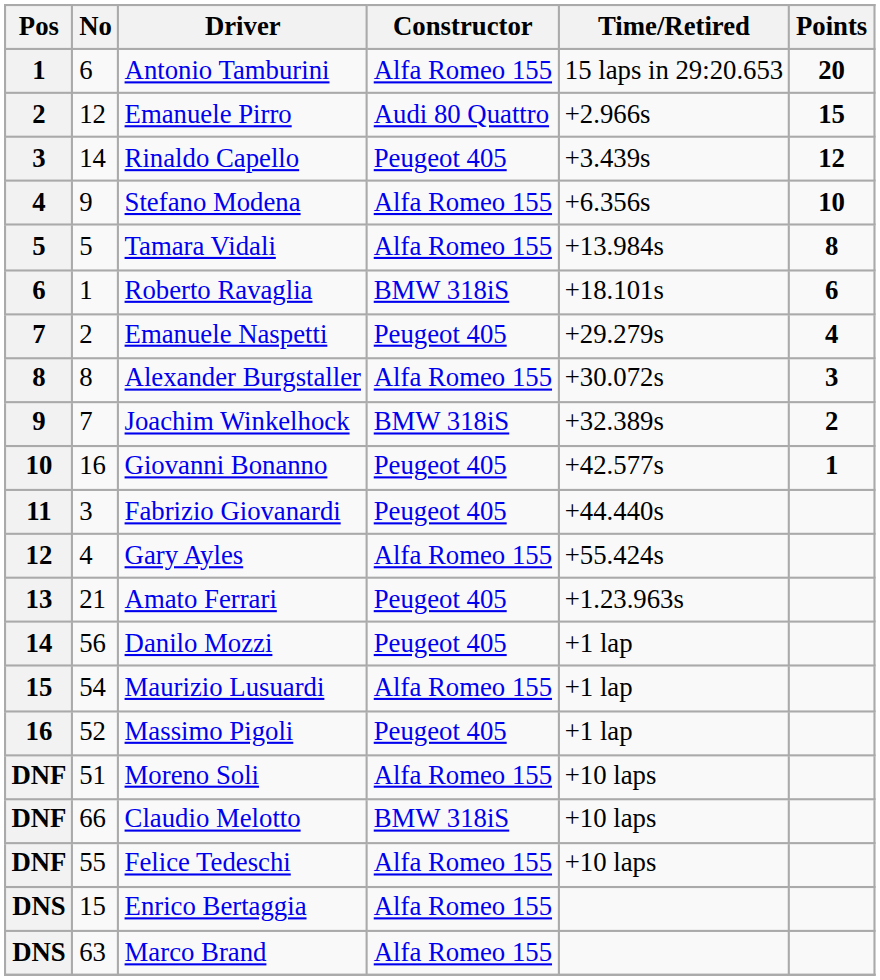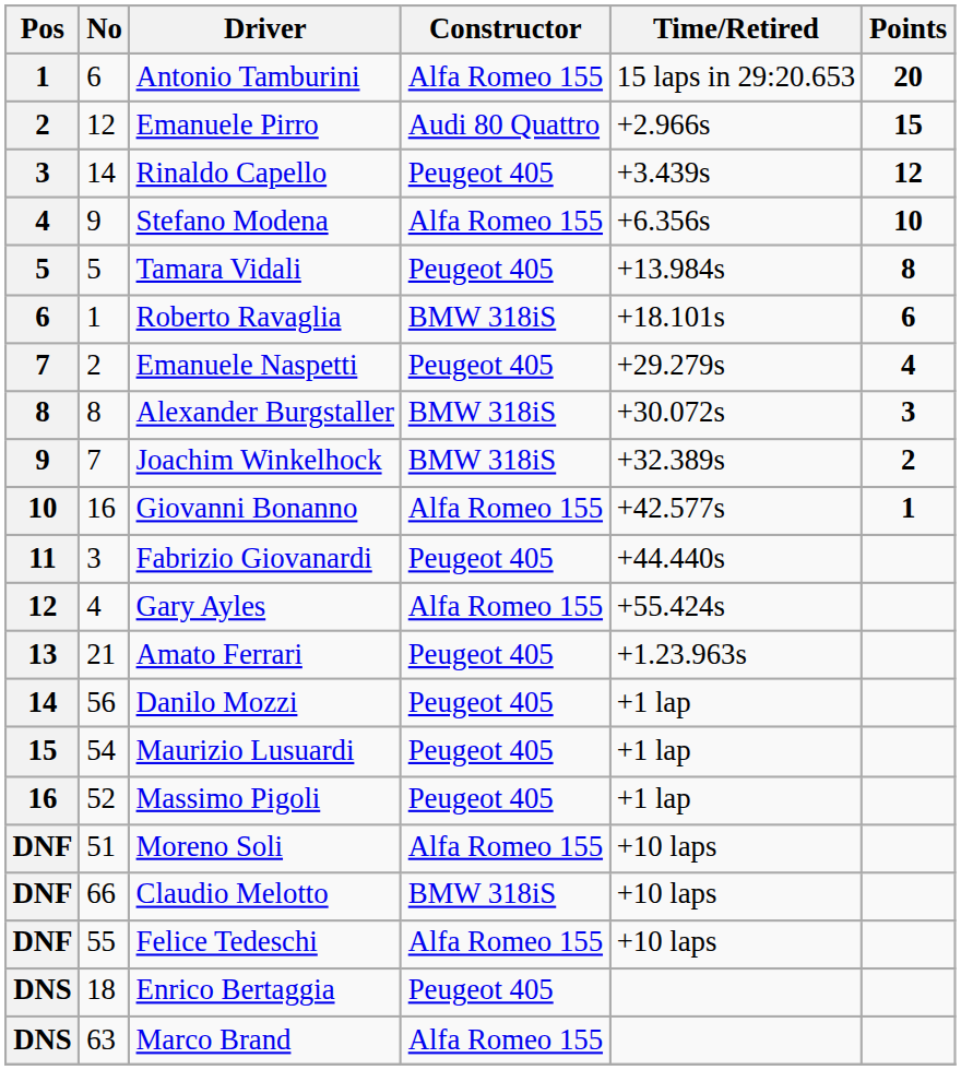 <table class="wikitable" style="font-size: 80%;">
 <tr>
 <th>Pos</th>
 <th>No</th>
 <th>Driver</th>
 <th>Constructor</th>
 <th>Time/Retired</th>
 <th>Points</th>
 </tr>
 <tr>
 <th>1</th>
 <td>6</td>
 <td> <a href='#'>Antonio Tamburini</a></td>
 <td><a href='#'>Alfa Romeo 155</a></td>
 <td>15 laps in 29:20.653</td>
 <td align=center><strong>20</strong></td>
 </tr>
 <tr>
 <th>2</th>
 <td>12</td>
 <td> <a href='#'>Emanuele Pirro</a></td>
 <td><a href='#'>Audi 80 Quattro</a></td>
 <td>+2.966s</td>
 <td align=center><strong>15</strong></td>
 </tr>
 <tr>
 <th>3</th>
 <td>14</td>
 <td> <a href='#'>Rinaldo Capello</a></td>
 <td><a href='#'>Peugeot 405</a></td>
 <td>+3.439s</td>
 <td align=center><strong>12</strong></td>
 </tr>
 <tr>
 <th>4</th>
 <td>9</td>
 <td> <a href='#'>Stefano Modena</a></td>
 <td><a href='#'>Alfa Romeo 155</a></td>
 <td>+6.356s</td>
 <td align=center><strong>10</strong></td>
 </tr>
 <tr>
 <th>5</th>
 <td>5</td>
 <td> <a href='#'>Tamara Vidali</a></td>
-<td><a href='#'>Alfa Romeo 155</a></td>
+<td><a href='#'>Peugeot 405</a></td>
 <td>+13.984s</td>
 <td align=center><strong>8</strong></td>
 </tr>
 <tr>
 <th>6</th>
 <td>1</td>
 <td> <a href='#'>Roberto Ravaglia</a></td>
 <td><a href='#'>BMW 318iS</a></td>
 <td>+18.101s</td>
 <td align=center><strong>6</strong></td>
 </tr>
 <tr>
 <th>7</th>
 <td>2</td>
 <td> <a href='#'>Emanuele Naspetti</a></td>
 <td><a href='#'>Peugeot 405</a></td>
 <td>+29.279s</td>
 <td align=center><strong>4</strong></td>
 </tr>
 <tr>
 <th>8</th>
 <td>8</td>
 <td> <a href='#'> Alexander Burgstaller</a></td>
-<td><a href='#'>Alfa Romeo 155</a></td>
+<td><a href='#'>BMW 318iS</a></td>
 <td>+30.072s</td>
 <td align=center><strong>3</strong></td>
 </tr>
 <tr>
 <th>9</th>
 <td>7</td>
 <td> <a href='#'>Joachim Winkelhock</a></td>
 <td><a href='#'>BMW 318iS</a></td>
 <td>+32.389s</td>
 <td align=center><strong>2</strong></td>
 </tr>
 <tr>
 <th>10</th>
 <td>16</td>
 <td> <a href='#'>Giovanni Bonanno</a></td>
-<td><a href='#'>Peugeot 405</a></td>
+<td><a href='#'>Alfa Romeo 155</a></td>
 <td>+42.577s</td>
 <td align=center><strong>1</strong></td>
 </tr>
 <tr>
 <th>11</th>
 <td>3</td>
 <td> <a href='#'>Fabrizio Giovanardi</a></td>
 <td><a href='#'>Peugeot 405</a></td>
 <td>+44.440s</td>
 <td></td>
 </tr>
 <tr>
 <th>12</th>
 <td>4</td>
 <td> <a href='#'>Gary Ayles</a></td>
 <td><a href='#'>Alfa Romeo 155</a></td>
 <td>+55.424s</td>
 <td></td>
 </tr>
 <tr>
 <th>13</th>
 <td>21</td>
 <td> <a href='#'>Amato Ferrari</a></td>
 <td><a href='#'>Peugeot 405</a></td>
 <td>+1.23.963s</td>
 <td></td>
 </tr>
 <tr>
 <th>14</th>
 <td>56</td>
 <td> <a href='#'>Danilo Mozzi</a></td>
 <td><a href='#'>Peugeot 405</a></td>
 <td>+1 lap</td>
 <td></td>
 </tr>
 <tr>
 <th>15</th>
 <td>54</td>
 <td> <a href='#'>Maurizio Lusuardi</a></td>
-<td><a href='#'>Alfa Romeo 155</a></td>
+<td><a href='#'>Peugeot 405</a></td>
 <td>+1 lap</td>
 <td></td>
 </tr>
 <tr>
 <th>16</th>
 <td>52</td>
 <td> <a href='#'>Massimo Pigoli</a></td>
 <td><a href='#'>Peugeot 405</a></td>
 <td>+1 lap</td>
 <td></td>
 </tr>
 <tr>
 <th>DNF</th>
 <td>51</td>
 <td> <a href='#'>Moreno Soli</a></td>
 <td><a href='#'>Alfa Romeo 155</a></td>
 <td>+10 laps</td>
 <td></td>
 </tr>
 <tr>
 <th>DNF</th>
 <td>66</td>
 <td> <a href='#'>Claudio Melotto</a></td>
 <td><a href='#'>BMW 318iS</a></td>
 <td>+10 laps</td>
 <td></td>
 </tr>
 <tr>
 <th>DNF</th>
 <td>55</td>
 <td> <a href='#'>Felice Tedeschi</a></td>
 <td><a href='#'>Alfa Romeo 155</a></td>
 <td>+10 laps</td>
 <td></td>
 </tr>
 <tr>
 <th>DNS</th>
-<td>15</td>
+<td>18</td>
 <td> <a href='#'>Enrico Bertaggia</a></td>
-<td><a href='#'>Alfa Romeo 155</a></td>
+<td><a href='#'>Peugeot 405</a></td>
 <td></td>
 <td></td>
 </tr>
 <tr>
 <th>DNS</th>
 <td>63</td>
 <td> <a href='#'>Marco Brand</a></td>
 <td><a href='#'>Alfa Romeo 155</a></td>
 <td></td>
 <td></td>
 </tr>
 <tr>
 </tr>
 </table>
